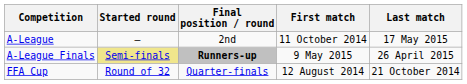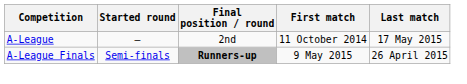 <table class="wikitable">
 <tr>
 <th>Competition</th>
 <th>Started round</th>
 <th>Final <br>position / round</th>
 <th>First match</th>
 <th>Last match</th>
 </tr>
 <tr style="text-align: center">
 <td align=left><a href='#'>A-League</a></td>
 <td>—</td>
 <td>2nd</td>
 <td>11 October 2014</td>
 <td>17 May 2015</td>
 </tr>
 <tr style="text-align: center">
 <td align=left><a href='#'>A-League Finals</a></td>
-<td style="background: khaki;"><a href='#'>Semi-finals</a></td>
+<td><a href='#'>Semi-finals</a></td>
 <td style="background:silver;"><strong>Runners-up</strong></td>
 <td>9 May 2015</td>
 <td>26 April 2015</td>
 </tr>
-<tr style="text-align: center">
-<td align=left><a href='#'>FFA Cup</a></td>
-<td><a href='#'>Round of 32</a></td>
-<td><a href='#'>Quarter-finals</a></td>
-<td>12 August 2014</td>
-<td>21 October 2014</td>
-</tr>
 </table>
